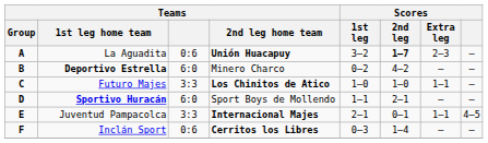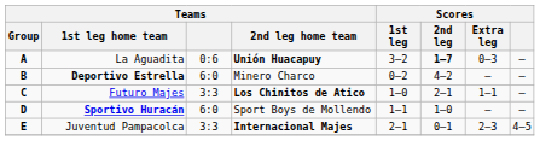 <table class="wikitable" style="text-align: center;">
 <tr>
 <th colspan=4>Teams</th>
 <th colspan=4>Scores</th>
 </tr>
 <tr>
 <th width="40">Group</th>
 <th width="175">1st leg home team</th>
 <th width="50"></th>
 <th width="175">2nd leg home team</th>
 <th width="50">1st leg</th>
 <th width="50">2nd leg</th>
 <th width="50">Extra leg</th>
 <th></th>
 </tr>
 <tr>
 <td><strong>A</strong></td>
 <td align=right>La Aguadita</td>
 <td>0:6</td>
 <td align=left><strong>Unión Huacapuy</strong></td>
 <td>3–2</td>
 <td><strong>1–7</strong></td>
-<td>2–3</td>
+<td>0–3</td>
 <td>–</td>
 </tr>
 <tr>
 <td><strong>B</strong></td>
 <td align=right><strong>Deportivo Estrella</strong></td>
 <td>6:0</td>
 <td align=left>Minero Charco</td>
 <td>0–2</td>
 <td>4–2</td>
 <td>–</td>
 <td>–</td>
 </tr>
 <tr>
 <td><strong>C</strong></td>
 <td align=right><a href='#'>Futuro Majes</a></td>
 <td>3:3</td>
 <td align=left><strong>Los Chinitos de Atico</strong></td>
 <td>1–0</td>
-<td>1–0</td>
+<td>2–1</td>
 <td>1–1</td>
 <td>–</td>
 </tr>
 <tr>
 <td><strong>D</strong></td>
 <td align=right><strong><a href='#'>Sportivo Huracán</a></strong></td>
 <td>6:0</td>
 <td align=left>Sport Boys de Mollendo</td>
 <td>1–1</td>
-<td>2–1</td>
+<td>1–0</td>
 <td>–</td>
 <td>–</td>
 </tr>
 <tr>
 <td><strong>E</strong></td>
 <td align=right>Juventud Pampacolca</td>
 <td>3:3</td>
 <td align=left><strong>Internacional Majes</strong></td>
 <td>2–1</td>
 <td>0–1</td>
-<td>1–1</td>
+<td>2–3</td>
 <td>4–5</td>
-</tr>
-<tr>
-<td><strong>F</strong></td>
-<td align=right><a href='#'>Inclán Sport</a></td>
-<td>0:6</td>
-<td align=left><strong>Cerritos los Libres</strong></td>
-<td>0–3</td>
-<td>1–4</td>
-<td>–</td>
-<td>–</td>
 </tr>
 <tr>
 </tr>
 </table>
